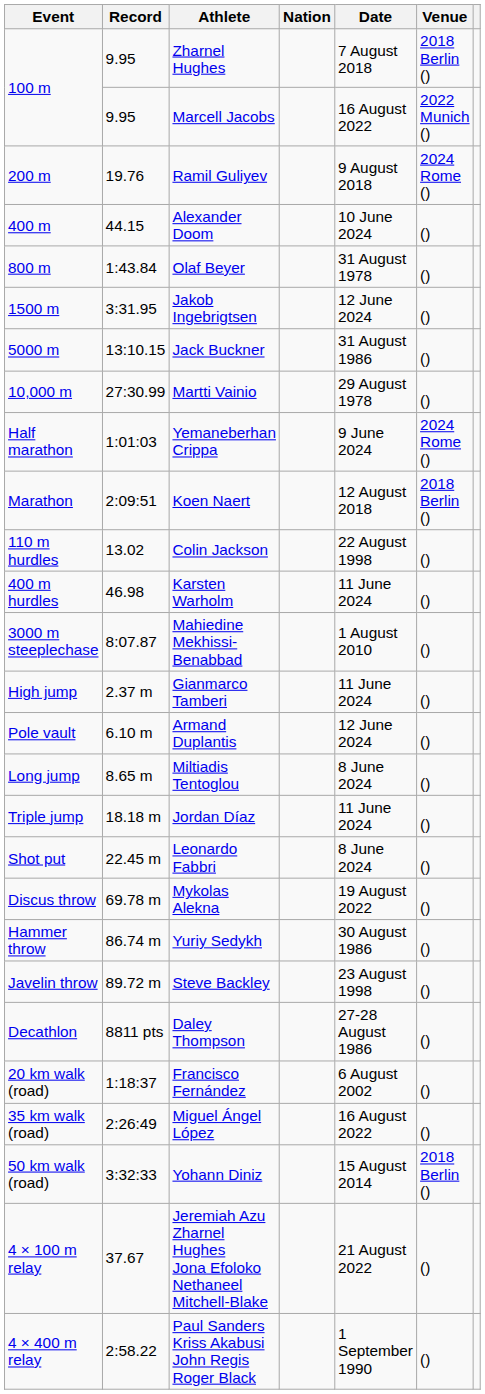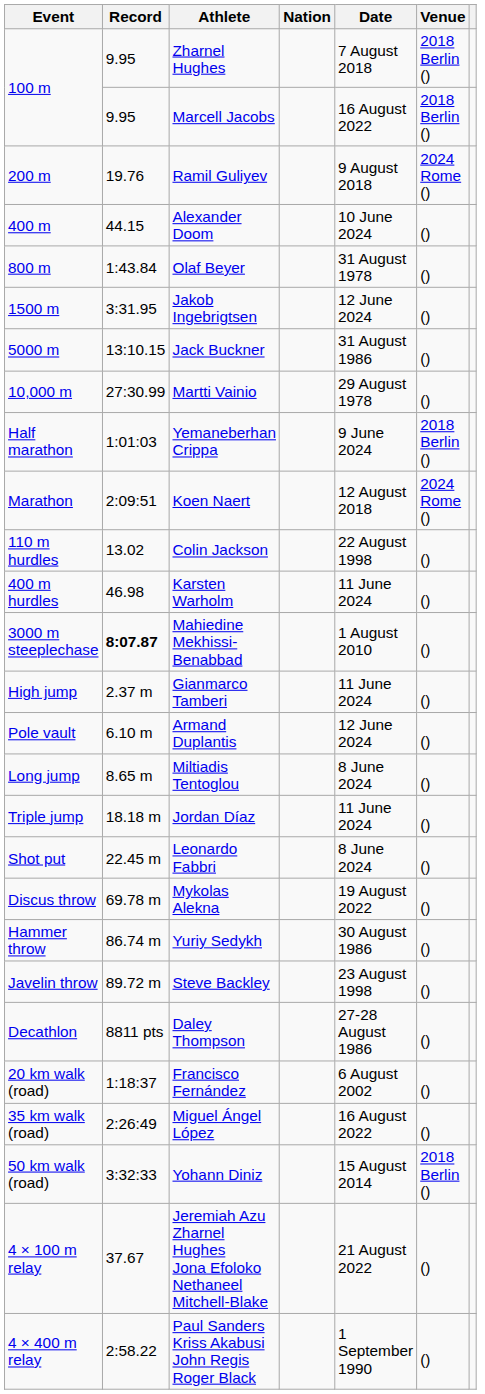 <table class="wikitable" style="font-size:95%; width: 75%;">
 <tr>
 <th>Event</th>
 <th>Record</th>
 <th>Athlete</th>
 <th>Nation</th>
 <th>Date</th>
 <th>Venue</th>
 <th></th>
 </tr>
 <tr>
 <td rowspan=2><a href='#'>100 m</a></td>
 <td>9.95<br></td>
 <td><a href='#'>Zharnel Hughes</a></td>
 <td></td>
 <td>7 August 2018</td>
 <td><a href='#'>2018 Berlin</a><br>()</td>
 <td></td>
 </tr>
 <tr>
 <td>9.95<br></td>
 <td><a href='#'>Marcell Jacobs</a></td>
 <td></td>
 <td>16 August 2022</td>
-<td><a href='#'>2022 Munich</a><br>()</td>
+<td><a href='#'>2018 Berlin</a><br>()</td>
 <td></td>
 </tr>
 <tr>
 <td><a href='#'>200 m</a></td>
 <td>19.76<br></td>
 <td><a href='#'>Ramil Guliyev</a></td>
 <td></td>
 <td>9 August 2018</td>
 <td><a href='#'>2024 Rome</a><br>()</td>
 <td></td>
 </tr>
 <tr>
 <td><a href='#'>400 m</a></td>
 <td>44.15</td>
 <td><a href='#'>Alexander Doom</a></td>
 <td></td>
 <td>10 June 2024</td>
 <td><br>()</td>
 <td></td>
 </tr>
 <tr>
 <td><a href='#'>800 m</a></td>
 <td>1:43.84</td>
 <td><a href='#'>Olaf Beyer</a></td>
 <td></td>
 <td>31 August 1978</td>
 <td><br>()</td>
 <td></td>
 </tr>
 <tr>
 <td><a href='#'>1500 m</a></td>
 <td>3:31.95</td>
 <td><a href='#'>Jakob Ingebrigtsen</a></td>
 <td></td>
 <td>12 June 2024</td>
 <td><br>()</td>
 <td></td>
 </tr>
 <tr>
 <td><a href='#'>5000 m</a></td>
 <td>13:10.15</td>
 <td><a href='#'>Jack Buckner</a></td>
 <td></td>
 <td>31 August 1986</td>
 <td><br>()</td>
 <td></td>
 </tr>
 <tr>
 <td><a href='#'>10,000 m</a></td>
 <td>27:30.99</td>
 <td><a href='#'>Martti Vainio</a></td>
 <td></td>
 <td>29 August 1978</td>
 <td><br>()</td>
 <td></td>
 </tr>
 <tr>
 <td><a href='#'>Half marathon</a></td>
 <td>1:01:03</td>
 <td><a href='#'>Yemaneberhan Crippa</a></td>
 <td></td>
 <td>9 June 2024</td>
-<td><a href='#'>2024 Rome</a><br>()</td>
+<td><a href='#'>2018 Berlin</a><br>()</td>
 <td></td>
 </tr>
 <tr>
 <td><a href='#'>Marathon</a></td>
 <td>2:09:51</td>
 <td><a href='#'>Koen Naert</a></td>
 <td></td>
 <td>12 August 2018</td>
-<td><a href='#'>2018 Berlin</a><br>()</td>
+<td><a href='#'>2024 Rome</a><br>()</td>
 <td></td>
 </tr>
 <tr>
 <td><a href='#'>110 m hurdles</a></td>
 <td>13.02<br></td>
 <td><a href='#'>Colin Jackson</a></td>
 <td></td>
 <td>22 August 1998</td>
 <td><br>()</td>
 <td></td>
 </tr>
 <tr>
 <td><a href='#'>400 m hurdles</a></td>
 <td>46.98</td>
 <td><a href='#'>Karsten Warholm</a></td>
 <td></td>
 <td>11 June 2024</td>
 <td><br>()</td>
 <td></td>
 </tr>
 <tr>
 <td><a href='#'>3000 m steeplechase</a></td>
-<td>8:07.87</td>
+<td><strong>8:07.87</strong></td>
 <td><a href='#'>Mahiedine Mekhissi-Benabbad</a></td>
 <td></td>
 <td>1 August 2010</td>
 <td><br>()</td>
 <td></td>
 </tr>
 <tr>
 <td><a href='#'>High jump</a></td>
 <td>2.37 m</td>
 <td><a href='#'>Gianmarco Tamberi</a></td>
 <td></td>
 <td>11 June 2024</td>
 <td><br>()</td>
 <td></td>
 </tr>
 <tr>
 <td><a href='#'>Pole vault</a></td>
 <td>6.10 m</td>
 <td><a href='#'>Armand Duplantis</a></td>
 <td></td>
 <td>12 June 2024</td>
 <td><br>()</td>
 <td></td>
 </tr>
 <tr>
 <td><a href='#'>Long jump</a></td>
 <td>8.65 m<br></td>
 <td><a href='#'>Miltiadis Tentoglou</a></td>
 <td></td>
 <td>8 June 2024</td>
 <td><br>()</td>
 <td></td>
 </tr>
 <tr>
 <td><a href='#'>Triple jump</a></td>
 <td>18.18 m </td>
 <td><a href='#'>Jordan Díaz</a></td>
 <td></td>
 <td>11 June 2024</td>
 <td><br>()</td>
 <td></td>
 </tr>
 <tr>
 <td><a href='#'>Shot put</a></td>
 <td>22.45 m</td>
 <td><a href='#'>Leonardo Fabbri</a></td>
 <td></td>
 <td>8 June 2024</td>
 <td><br>()</td>
 <td></td>
 </tr>
 <tr>
 <td><a href='#'>Discus throw</a></td>
 <td>69.78 m</td>
 <td><a href='#'>Mykolas Alekna</a></td>
 <td></td>
 <td>19 August 2022</td>
 <td><br>()</td>
 <td></td>
 </tr>
 <tr>
 <td><a href='#'>Hammer throw</a></td>
 <td>86.74 m</td>
 <td><a href='#'>Yuriy Sedykh</a></td>
 <td></td>
 <td>30 August 1986</td>
 <td><br>()</td>
 <td></td>
 </tr>
 <tr>
 <td><a href='#'>Javelin throw</a></td>
 <td>89.72 m</td>
 <td><a href='#'>Steve Backley</a></td>
 <td></td>
 <td>23 August 1998</td>
 <td><br>()</td>
 <td></td>
 </tr>
 <tr>
 <td><a href='#'>Decathlon</a></td>
 <td>8811 pts</td>
 <td><a href='#'>Daley Thompson</a></td>
 <td></td>
 <td>27-28 August 1986</td>
 <td><br>()</td>
 <td></td>
 </tr>
 <tr>
 <td><a href='#'>20 km walk</a> (road)</td>
 <td>1:18:37</td>
 <td><a href='#'>Francisco Fernández</a></td>
 <td></td>
 <td>6 August 2002</td>
 <td><br>()</td>
 <td></td>
 </tr>
 <tr>
 <td><a href='#'>35 km walk</a> (road)</td>
 <td>2:26:49</td>
 <td><a href='#'>Miguel Ángel López</a></td>
 <td></td>
 <td>16 August 2022</td>
 <td><br>()</td>
 <td></td>
 </tr>
 <tr>
 <td><a href='#'>50 km walk</a> (road)</td>
 <td>3:32:33</td>
 <td><a href='#'>Yohann Diniz</a></td>
 <td></td>
 <td>15 August 2014</td>
 <td><a href='#'>2018 Berlin</a><br>()</td>
 <td></td>
 </tr>
 <tr>
 <td><a href='#'>4 × 100 m relay</a></td>
 <td>37.67</td>
 <td><a href='#'>Jeremiah Azu</a><br><a href='#'>Zharnel Hughes</a><br><a href='#'>Jona Efoloko</a><br><a href='#'>Nethaneel Mitchell-Blake</a></td>
 <td></td>
 <td>21 August 2022</td>
 <td><br>()</td>
 <td></td>
 </tr>
 <tr>
 <td><a href='#'>4 × 400 m relay</a></td>
 <td>2:58.22</td>
 <td><a href='#'>Paul Sanders</a><br><a href='#'>Kriss Akabusi</a><br><a href='#'>John Regis</a><br><a href='#'>Roger Black</a></td>
 <td></td>
 <td>1 September 1990</td>
 <td><br>()</td>
 <td></td>
 </tr>
 </table>
